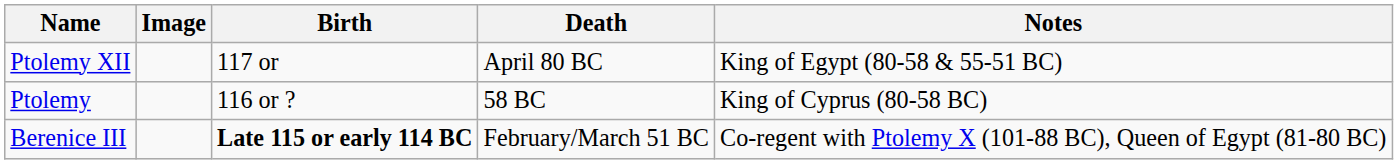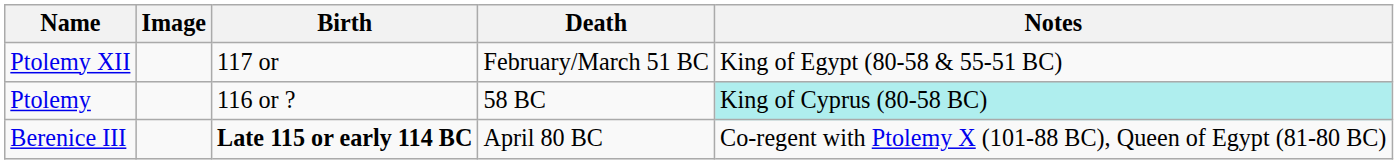 <table class="wikitable">
 <tr>
 <th>Name</th>
 <th>Image</th>
 <th>Birth</th>
 <th>Death</th>
 <th>Notes</th>
 </tr>
 <tr>
 <td><a href='#'>Ptolemy&nbsp;XII</a></td>
 <td></td>
 <td>117 or </td>
-<td>April 80 BC</td>
+<td>February/March 51 BC</td>
 <td>King of Egypt (80-58 & 55-51 BC)</td>
 </tr>
 <tr>
 <td><a href='#'>Ptolemy</a></td>
 <td></td>
 <td>116 or ?</td>
 <td>58 BC</td>
-<td>King of Cyprus (80-58 BC)</td>
+<td style="background: paleturquoise;">King of Cyprus (80-58 BC)</td>
 </tr>
 <tr>
 <td><a href='#'>Berenice III</a></td>
 <td></td>
 <td><strong>Late 115 or early 114 BC</strong></td>
-<td>February/March 51 BC</td>
+<td>April 80 BC</td>
 <td>Co-regent with <a href='#'>Ptolemy&nbsp;X</a> (101-88 BC), Queen of Egypt (81-80 BC)</td>
 </tr>
 </table>
